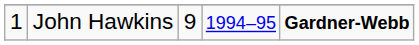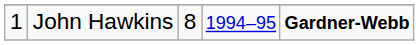 <table class="wikitable">
 <tr>
 </tr>
 <tr>
 <td>1</td>
 <td>John Hawkins</td>
-<td>9</td>
+<td>8</td>
 <td style="font-size:80%;"><a href='#'>1994–95</a></td>
 <td style="font-size:80%;"><strong>Gardner-Webb</strong></td>
 </tr>
 </table>
